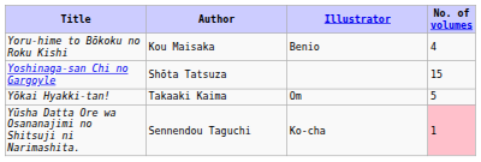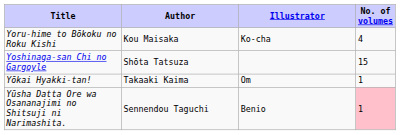 <table class="wikitable" style="width: 98%;">
 <tr>
 <th width=30% style="background:#ccf;">Title</th>
 <th width=30% style="background:#ccf;">Author</th>
 <th width=30% style="background:#ccf;"><a href='#'>Illustrator</a></th>
 <th width=10% style="background:#ccf;">No. of <a href='#'>volumes</a></th>
 </tr>
 <tr>
 <td><em>Yoru-hime to Bōkoku no Roku Kishi</em></td>
 <td>Kou Maisaka</td>
-<td>Benio</td>
+<td>Ko-cha</td>
 <td>4</td>
 </tr>
 <tr>
 <td><em><a href='#'>Yoshinaga-san Chi no Gargoyle</a></em></td>
 <td>Shōta Tatsuza</td>
 <td></td>
 <td>15</td>
 </tr>
 <tr>
 <td><em>Yōkai Hyakki-tan!</em></td>
 <td>Takaaki Kaima</td>
 <td>Om</td>
-<td>5</td>
+<td>1</td>
 </tr>
 <tr>
 <td><em>Yūsha Datta Ore wa Osananajimi no Shitsuji ni Narimashita.</em></td>
 <td>Sennendou Taguchi</td>
-<td>Ko-cha</td>
+<td>Benio</td>
 <td style="background: pink;">1</td>
 </tr>
 </table>
